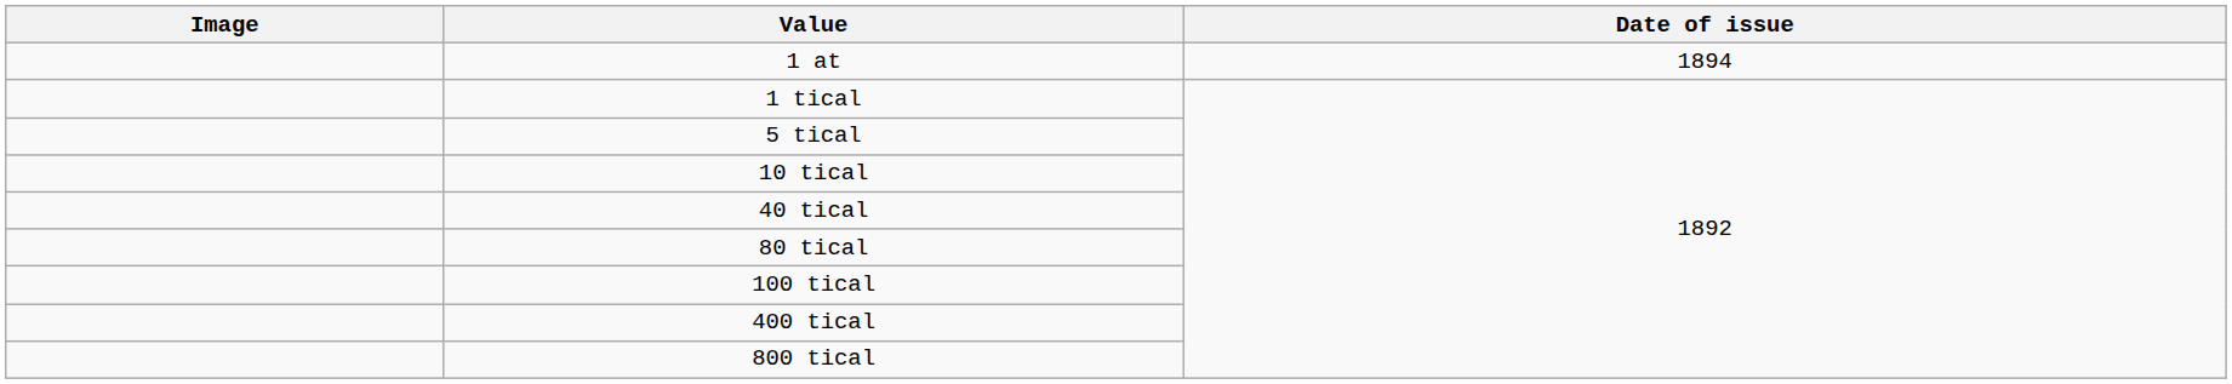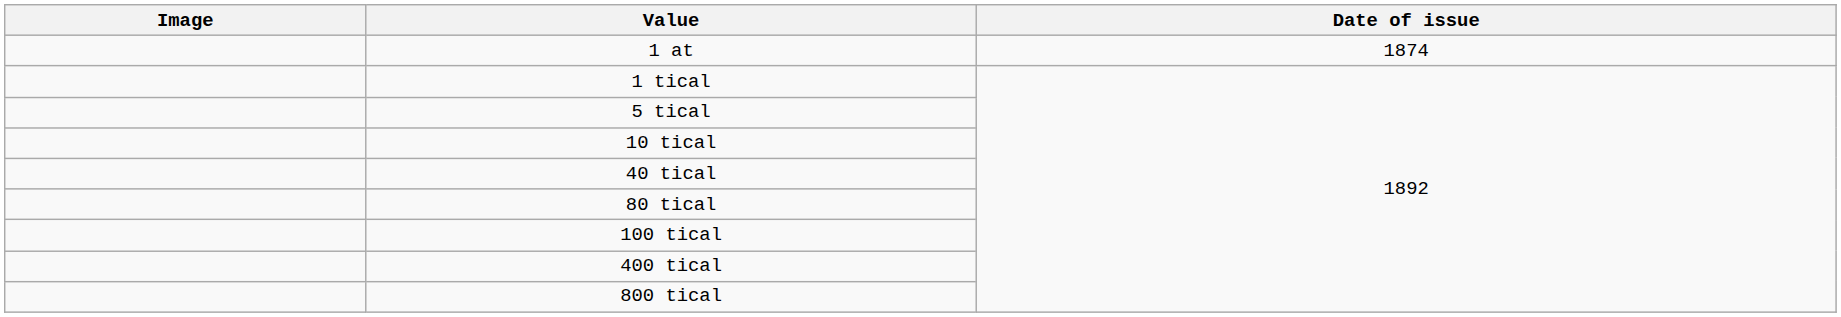 <table class="wikitable" style="width:100%; text-align: center">
 <tr>
 <th>Image</th>
 <th>Value</th>
 <th>Date of issue</th>
 </tr>
 <tr>
 <td></td>
 <td>1 at</td>
-<td>1894</td>
+<td>1874</td>
 </tr>
 <tr>
 <td></td>
 <td>1 tical</td>
 <td rowspan="8">1892</td>
 </tr>
 <tr>
 <td></td>
 <td>5 tical</td>
 </tr>
 <tr>
 <td></td>
 <td>10 tical</td>
 </tr>
 <tr>
 <td></td>
 <td>40 tical</td>
 </tr>
 <tr>
 <td></td>
 <td>80 tical</td>
 </tr>
 <tr>
 <td></td>
 <td>100 tical</td>
 </tr>
 <tr>
 <td></td>
 <td>400 tical</td>
 </tr>
 <tr>
 <td></td>
 <td>800 tical</td>
 </tr>
 </table>
